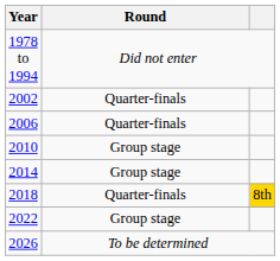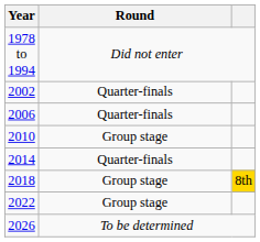 <table class="wikitable" style="text-align: center; font-size:90%">
 <tr>
 <th>Year</th>
 <th style="width:200px">Round</th>
 <th></th>
 </tr>
 <tr>
 <td><a href='#'>1978</a><br>to<br><a href='#'>1994</a></td>
 <td colspan="2"><em>Did not enter</em></td>
 </tr>
 <tr>
 <td><a href='#'>2002</a></td>
 <td>Quarter-finals</td>
 <td></td>
 </tr>
 <tr>
 <td><a href='#'>2006</a></td>
 <td>Quarter-finals</td>
 <td></td>
 </tr>
 <tr>
 <td><a href='#'>2010</a></td>
 <td>Group stage</td>
 <td></td>
 </tr>
 <tr>
 <td><a href='#'>2014</a></td>
-<td>Group stage</td>
+<td>Quarter-finals</td>
 <td></td>
 </tr>
 <tr>
 <td><a href='#'>2018</a></td>
-<td>Quarter-finals</td>
+<td>Group stage</td>
 <td style="background: gold;">8th</td>
 </tr>
 <tr>
 <td><a href='#'>2022</a></td>
 <td>Group stage</td>
 <td></td>
 </tr>
 <tr>
 <td><a href='#'>2026</a></td>
 <td colspan="2"><em>To be determined</em></td>
 </tr>
 </table>
